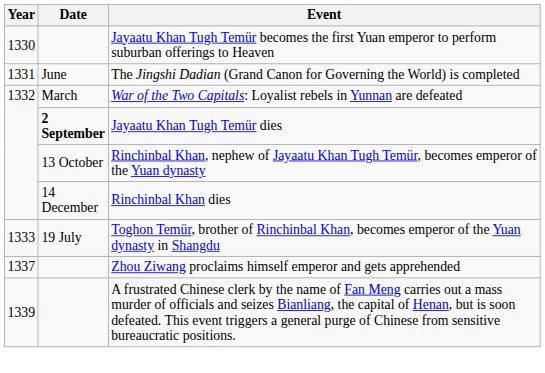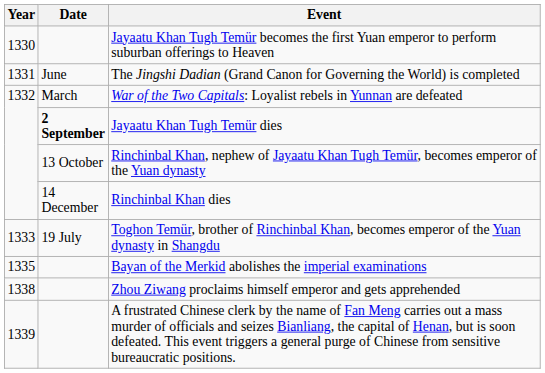 <table class="wikitable" style="width:100%;">
 <tr>
 <th style="width:6%">Year</th>
 <th style="width:10%">Date</th>
 <th>Event</th>
 </tr>
 <tr>
 <td>1330</td>
 <td></td>
 <td><a href='#'>Jayaatu Khan Tugh Temür</a> becomes the first Yuan emperor to perform suburban offerings to Heaven</td>
 </tr>
 <tr>
 <td>1331</td>
 <td>June</td>
 <td>The <em>Jingshi Dadian</em> (Grand Canon for Governing the World) is completed</td>
 </tr>
 <tr>
 <td rowspan="4" style="vertical-align:top;">1332</td>
 <td>March</td>
 <td><em><a href='#'>War of the Two Capitals</a></em>: Loyalist rebels in <a href='#'>Yunnan</a> are defeated</td>
 </tr>
 <tr>
 <td><strong>2 September</strong></td>
 <td><a href='#'>Jayaatu Khan Tugh Temür</a> dies</td>
 </tr>
 <tr>
 <td>13 October</td>
 <td><a href='#'>Rinchinbal Khan</a>, nephew of <a href='#'>Jayaatu Khan Tugh Temür</a>, becomes emperor of the <a href='#'>Yuan dynasty</a></td>
 </tr>
 <tr>
 <td>14 December</td>
 <td><a href='#'>Rinchinbal Khan</a> dies</td>
 </tr>
 <tr>
 <td>1333</td>
 <td>19 July</td>
 <td><a href='#'>Toghon Temür</a>, brother of <a href='#'>Rinchinbal Khan</a>, becomes emperor of the <a href='#'>Yuan dynasty</a> in <a href='#'>Shangdu</a></td>
 </tr>
 <tr>
-<td>1337</td>
+<td>1335</td>
+<td></td>
+<td><a href='#'>Bayan of the Merkid</a> abolishes the <a href='#'>imperial examinations</a></td>
+</tr>
+<tr>
+<td>1338</td>
 <td></td>
 <td><a href='#'>Zhou Ziwang</a> proclaims himself emperor and gets apprehended</td>
 </tr>
 <tr>
 <td>1339</td>
 <td></td>
 <td>A frustrated Chinese clerk by the name of <a href='#'>Fan Meng</a> carries out a mass murder of officials and seizes <a href='#'>Bianliang</a>, the capital of <a href='#'>Henan</a>, but is soon defeated. This event triggers a general purge of Chinese from sensitive bureaucratic positions.</td>
 </tr>
 </table>
